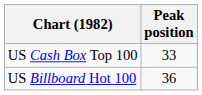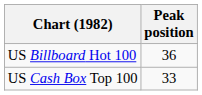 <table class="wikitable">
 <tr>
 <th>Chart (1982)</th>
 <th>Peak<br>position</th>
 </tr>
 <tr>
+<td>US <a href='#'><em>Billboard</em> Hot 100</a></td>
+<td align="center">36</td>
+</tr>
+<tr>
 <td>US <em><a href='#'>Cash Box</a></em> Top 100</td>
 <td align="center">33</td>
 </tr>
-<tr>
-<td>US <a href='#'><em>Billboard</em> Hot 100</a></td>
-<td align="center">36</td>
-</tr>
 </table>
